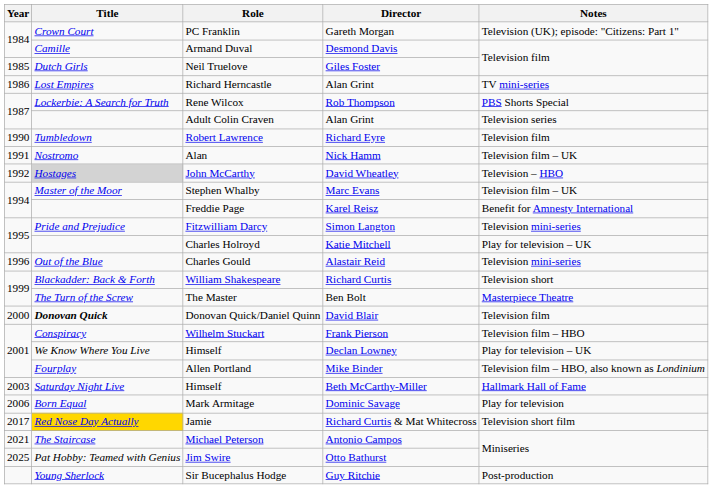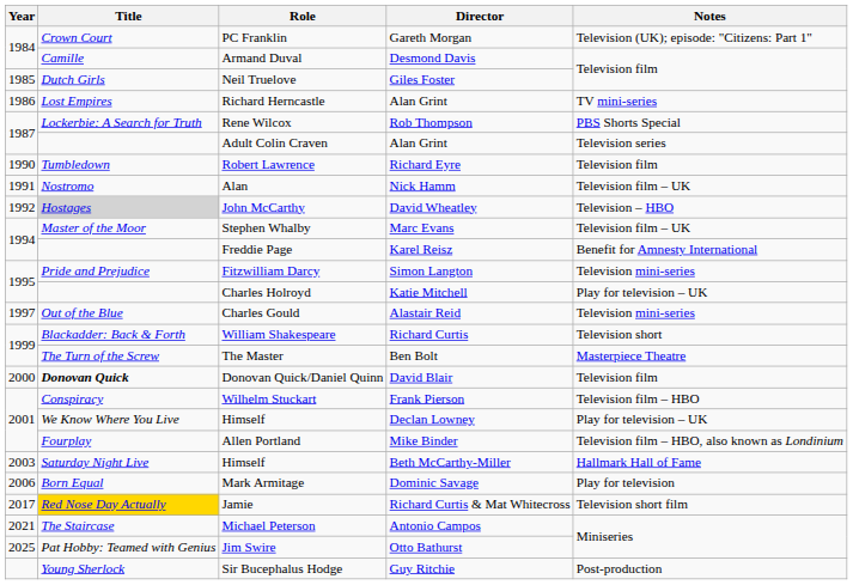 <table class="wikitable sortable unsortable">
 <tr>
 <th>Year</th>
 <th>Title</th>
 <th>Role</th>
 <th>Director</th>
 <th class="unsortable">Notes</th>
 </tr>
 <tr>
 <td rowspan="2">1984</td>
 <td><em><a href='#'>Crown Court</a></em></td>
 <td>PC Franklin</td>
 <td>Gareth Morgan</td>
 <td>Television (UK); episode: "Citizens: Part 1"</td>
 </tr>
 <tr>
 <td><em><a href='#'>Camille</a></em></td>
 <td>Armand Duval</td>
 <td><a href='#'>Desmond Davis</a></td>
 <td rowspan="2">Television film</td>
 </tr>
 <tr>
 <td>1985</td>
 <td><em><a href='#'>Dutch Girls</a></em></td>
 <td>Neil Truelove</td>
 <td><a href='#'>Giles Foster</a></td>
 </tr>
 <tr>
 <td>1986</td>
 <td><em><a href='#'>Lost Empires</a></em></td>
 <td>Richard Herncastle</td>
 <td>Alan Grint</td>
 <td>TV <a href='#'>mini-series</a></td>
 </tr>
 <tr>
 <td rowspan="2">1987</td>
 <td><em><a href='#'>Lockerbie: A Search for Truth</a></em></td>
 <td>Rene Wilcox</td>
 <td><a href='#'>Rob Thompson</a></td>
 <td><a href='#'>PBS</a> Shorts Special</td>
 </tr>
 <tr>
 <td><em></em></td>
 <td>Adult Colin Craven</td>
 <td>Alan Grint</td>
 <td>Television series</td>
 </tr>
 <tr>
 <td>1990</td>
 <td><em><a href='#'>Tumbledown</a></em></td>
 <td><a href='#'>Robert Lawrence</a></td>
 <td><a href='#'>Richard Eyre</a></td>
 <td>Television film</td>
 </tr>
 <tr>
 <td>1991</td>
 <td><em><a href='#'>Nostromo</a></em></td>
 <td>Alan</td>
 <td><a href='#'>Nick Hamm</a></td>
 <td>Television film  – UK</td>
 </tr>
 <tr>
 <td>1992</td>
 <td style="background: lightgrey;"><em><a href='#'>Hostages</a></em></td>
 <td><a href='#'>John McCarthy</a></td>
 <td><a href='#'>David Wheatley</a></td>
 <td>Television – <a href='#'>HBO</a></td>
 </tr>
 <tr>
 <td rowspan="2">1994</td>
 <td><em><a href='#'>Master of the Moor</a></em></td>
 <td>Stephen Whalby</td>
 <td><a href='#'>Marc Evans</a></td>
 <td>Television film – UK</td>
 </tr>
 <tr>
 <td><em></em></td>
 <td>Freddie Page</td>
 <td><a href='#'>Karel Reisz</a></td>
 <td>Benefit for <a href='#'>Amnesty International</a></td>
 </tr>
 <tr>
 <td rowspan="2">1995</td>
 <td><em><a href='#'>Pride and Prejudice</a></em></td>
 <td><a href='#'>Fitzwilliam Darcy</a></td>
 <td><a href='#'>Simon Langton</a></td>
 <td>Television <a href='#'>mini-series</a></td>
 </tr>
 <tr>
 <td><em></em></td>
 <td>Charles Holroyd</td>
 <td><a href='#'>Katie Mitchell</a></td>
 <td>Play for television – UK</td>
 </tr>
 <tr>
-<td>1996</td>
+<td>1997</td>
 <td><em><a href='#'>Out of the Blue</a></em></td>
 <td>Charles Gould</td>
 <td><a href='#'>Alastair Reid</a></td>
 <td>Television <a href='#'>mini-series</a></td>
 </tr>
 <tr>
 <td rowspan="2">1999</td>
 <td><em><a href='#'>Blackadder: Back & Forth</a></em></td>
 <td><a href='#'>William Shakespeare</a></td>
 <td><a href='#'>Richard Curtis</a></td>
 <td>Television short</td>
 </tr>
 <tr>
 <td><em><a href='#'>The Turn of the Screw</a></em></td>
 <td>The Master</td>
 <td>Ben Bolt</td>
 <td><a href='#'>Masterpiece Theatre</a></td>
 </tr>
 <tr>
 <td>2000</td>
 <td><strong><em>Donovan Quick</em></strong></td>
 <td>Donovan Quick/Daniel Quinn</td>
 <td><a href='#'>David Blair</a></td>
 <td>Television film</td>
 </tr>
 <tr>
 <td rowspan="3">2001</td>
 <td><em><a href='#'>Conspiracy</a></em></td>
 <td><a href='#'>Wilhelm Stuckart</a></td>
 <td><a href='#'>Frank Pierson</a></td>
 <td>Television film – HBO</td>
 </tr>
 <tr>
 <td><em>We Know Where You Live</em></td>
 <td>Himself</td>
 <td><a href='#'>Declan Lowney</a></td>
 <td>Play for television – UK</td>
 </tr>
 <tr>
 <td><em><a href='#'>Fourplay</a></em></td>
 <td>Allen Portland</td>
 <td><a href='#'>Mike Binder</a></td>
 <td>Television film – HBO, also known as <em>Londinium</em></td>
 </tr>
 <tr>
 <td>2003</td>
 <td><em><a href='#'>Saturday Night Live</a></em></td>
 <td>Himself</td>
 <td><a href='#'>Beth McCarthy-Miller</a></td>
 <td><a href='#'>Hallmark Hall of Fame</a></td>
 </tr>
 <tr>
 <td>2006</td>
 <td><em><a href='#'>Born Equal</a></em></td>
 <td>Mark Armitage</td>
 <td><a href='#'>Dominic Savage</a></td>
 <td>Play for television</td>
 </tr>
 <tr>
 <td>2017</td>
 <td style="background: gold;"><em><a href='#'>Red Nose Day Actually</a></em></td>
 <td>Jamie</td>
 <td><a href='#'>Richard Curtis</a> & Mat Whitecross</td>
 <td>Television short film</td>
 </tr>
 <tr>
 <td>2021</td>
 <td><em><a href='#'>The Staircase</a></em></td>
 <td><a href='#'>Michael Peterson</a></td>
 <td><a href='#'>Antonio Campos</a></td>
 <td rowspan="2">Miniseries</td>
 </tr>
 <tr>
 <td>2025</td>
 <td><em>Pat Hobby: Teamed with Genius</em></td>
 <td><a href='#'>Jim Swire</a></td>
 <td><a href='#'>Otto Bathurst</a></td>
 </tr>
 <tr>
 <td></td>
 <td><em><a href='#'>Young Sherlock</a></em></td>
 <td>Sir Bucephalus Hodge</td>
 <td><a href='#'>Guy Ritchie</a></td>
 <td>Post-production</td>
 </tr>
 </table>
